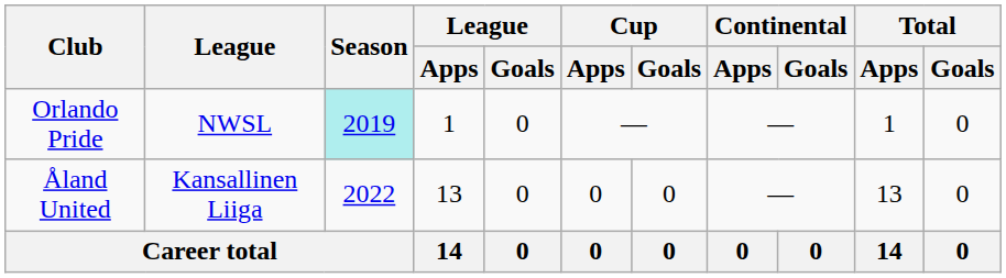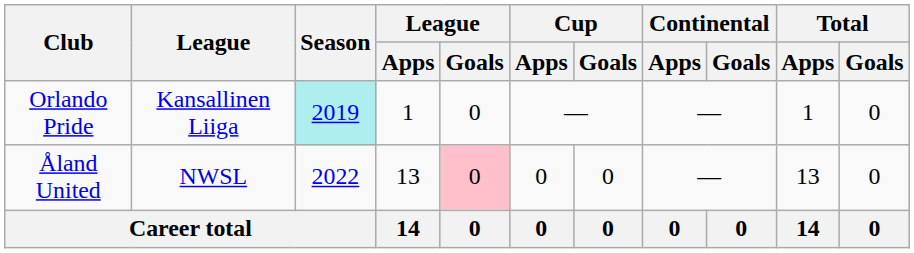 <table class="wikitable" style="text-align: center;">
 <tr>
 <th rowspan="2">Club</th>
 <th rowspan="2">League</th>
 <th rowspan="2">Season</th>
 <th colspan="2">League</th>
 <th colspan="2">Cup</th>
 <th colspan="2">Continental</th>
 <th colspan="2">Total</th>
 </tr>
 <tr>
 <th>Apps</th>
 <th>Goals</th>
 <th>Apps</th>
 <th>Goals</th>
 <th>Apps</th>
 <th>Goals</th>
 <th>Apps</th>
 <th>Goals</th>
 </tr>
 <tr>
 <td><a href='#'>Orlando Pride</a></td>
-<td><a href='#'>NWSL</a></td>
+<td><a href='#'>Kansallinen Liiga</a></td>
 <td style="background: paleturquoise;"><a href='#'>2019</a></td>
 <td>1</td>
 <td>0</td>
 <td colspan="2">—</td>
 <td colspan="2">—</td>
 <td>1</td>
 <td>0</td>
 </tr>
 <tr>
 <td><a href='#'>Åland United</a></td>
-<td><a href='#'>Kansallinen Liiga</a></td>
+<td><a href='#'>NWSL</a></td>
 <td><a href='#'>2022</a></td>
 <td>13</td>
-<td>0</td>
+<td style="background: pink;">0</td>
 <td>0</td>
 <td>0</td>
 <td colspan="2">—</td>
 <td>13</td>
 <td>0</td>
 </tr>
 <tr>
 <th colspan="3">Career total</th>
 <th>14</th>
 <th>0</th>
 <th>0</th>
 <th>0</th>
 <th>0</th>
 <th>0</th>
 <th>14</th>
 <th>0</th>
 </tr>
 </table>
